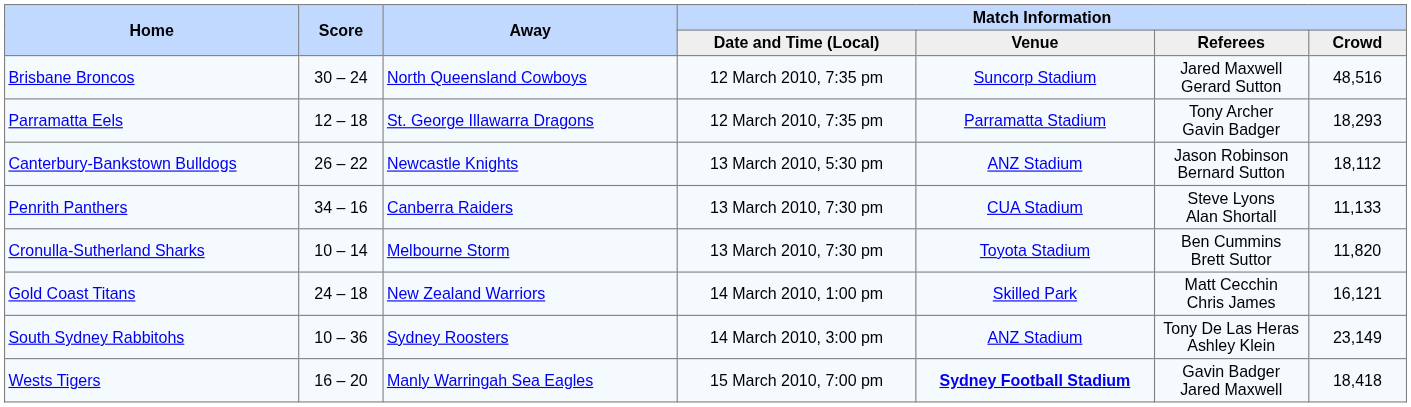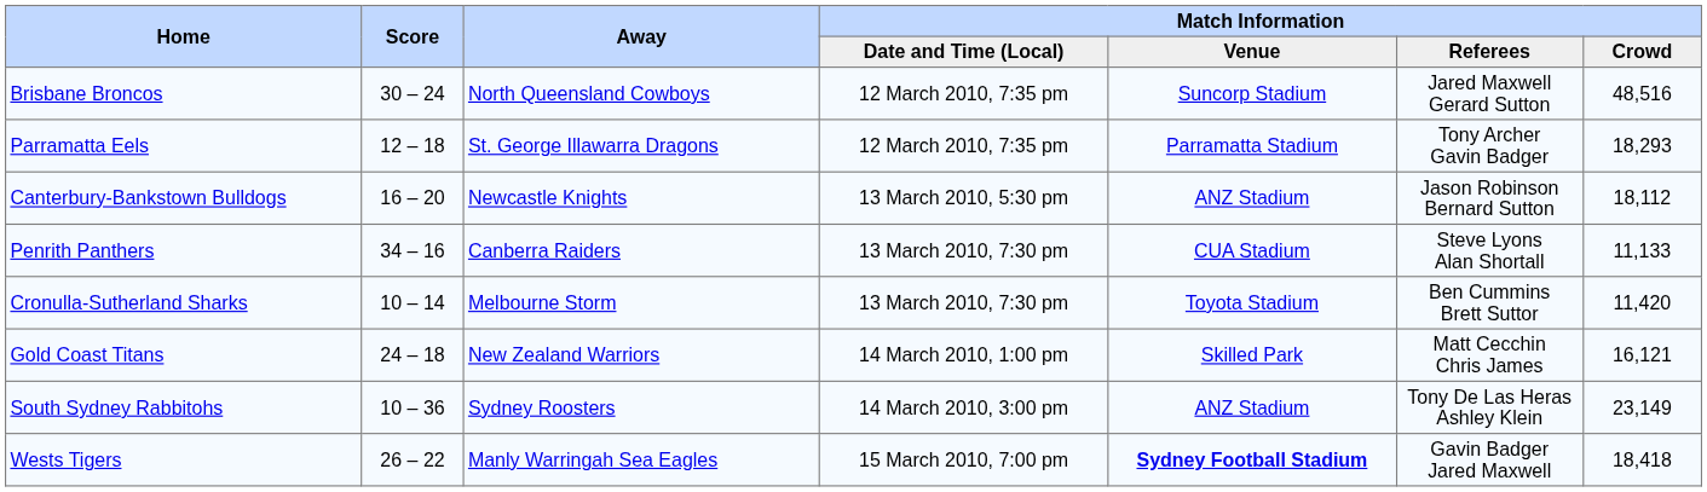 <table border="1" cellpadding="3" cellspacing="0" style="border-collapse:collapse; font-size:90%; width:100%">
 <tr style="background:#c1d8ff;">
 <th rowspan="2" style="width:21%;">Home</th>
 <th rowspan="2" style="width:6%;">Score</th>
 <th rowspan="2" style="width:21%;">Away</th>
 <th colspan=6>Match Information</th>
 </tr>
 <tr style="background:#efefef;">
 <th width=17%>Date and Time (Local)</th>
 <th width=17%>Venue</th>
 <th width=11%>Referees</th>
 <th width=7%>Crowd</th>
 </tr>
 <tr style="text-align:center; background:#f5faff;">
 <td align=left> <a href='#'>Brisbane Broncos</a></td>
 <td>30 – 24</td>
 <td align=left> <a href='#'>North Queensland Cowboys</a></td>
 <td>12 March 2010, 7:35 pm</td>
 <td><a href='#'>Suncorp Stadium</a></td>
 <td>Jared Maxwell<br>Gerard Sutton</td>
 <td>48,516</td>
 </tr>
 <tr style="text-align:center; background:#f5faff;">
 <td align=left> <a href='#'>Parramatta Eels</a></td>
 <td>12 – 18</td>
 <td align=left> <a href='#'>St. George Illawarra Dragons</a></td>
 <td>12 March 2010, 7:35 pm</td>
 <td><a href='#'>Parramatta Stadium</a></td>
 <td>Tony Archer<br>Gavin Badger</td>
 <td>18,293</td>
 </tr>
 <tr style="text-align:center; background:#f5faff;">
 <td align=left> <a href='#'>Canterbury-Bankstown Bulldogs</a></td>
-<td>26 – 22</td>
+<td>16 – 20</td>
 <td align=left> <a href='#'>Newcastle Knights</a></td>
 <td>13 March 2010, 5:30 pm</td>
 <td><a href='#'>ANZ Stadium</a></td>
 <td>Jason Robinson<br>Bernard Sutton</td>
 <td>18,112</td>
 </tr>
 <tr style="text-align:center; background:#f5faff;">
 <td align=left> <a href='#'>Penrith Panthers</a></td>
 <td>34 – 16</td>
 <td align=left> <a href='#'>Canberra Raiders</a></td>
 <td>13 March 2010, 7:30 pm</td>
 <td><a href='#'>CUA Stadium</a></td>
 <td>Steve Lyons<br>Alan Shortall</td>
 <td>11,133</td>
 </tr>
 <tr style="text-align:center; background:#f5faff;">
 <td align=left> <a href='#'>Cronulla-Sutherland Sharks</a></td>
 <td>10 – 14</td>
 <td align=left> <a href='#'>Melbourne Storm</a></td>
 <td>13 March 2010, 7:30 pm</td>
 <td><a href='#'>Toyota Stadium</a></td>
 <td>Ben Cummins<br>Brett Suttor</td>
-<td>11,820</td>
+<td>11,420</td>
 </tr>
 <tr style="text-align:center; background:#f5faff;">
 <td align=left> <a href='#'>Gold Coast Titans</a></td>
 <td>24 – 18</td>
 <td align=left> <a href='#'>New Zealand Warriors</a></td>
 <td>14 March 2010, 1:00 pm</td>
 <td><a href='#'>Skilled Park</a></td>
 <td>Matt Cecchin<br>Chris James</td>
 <td>16,121</td>
 </tr>
 <tr style="text-align:center; background:#f5faff;">
 <td align=left> <a href='#'>South Sydney Rabbitohs</a></td>
 <td>10 – 36</td>
 <td align=left> <a href='#'>Sydney Roosters</a></td>
 <td>14 March 2010, 3:00 pm</td>
 <td><a href='#'>ANZ Stadium</a></td>
 <td>Tony De Las Heras<br>Ashley Klein</td>
 <td>23,149</td>
 </tr>
 <tr style="text-align:center; background:#f5faff;">
 <td align=left> <a href='#'>Wests Tigers</a></td>
-<td>16 – 20</td>
+<td>26 – 22</td>
 <td align=left> <a href='#'>Manly Warringah Sea Eagles</a></td>
 <td>15 March 2010, 7:00 pm</td>
 <td><strong><a href='#'>Sydney Football Stadium</a></strong></td>
 <td>Gavin Badger<br>Jared Maxwell</td>
 <td>18,418</td>
 </tr>
 </table>
